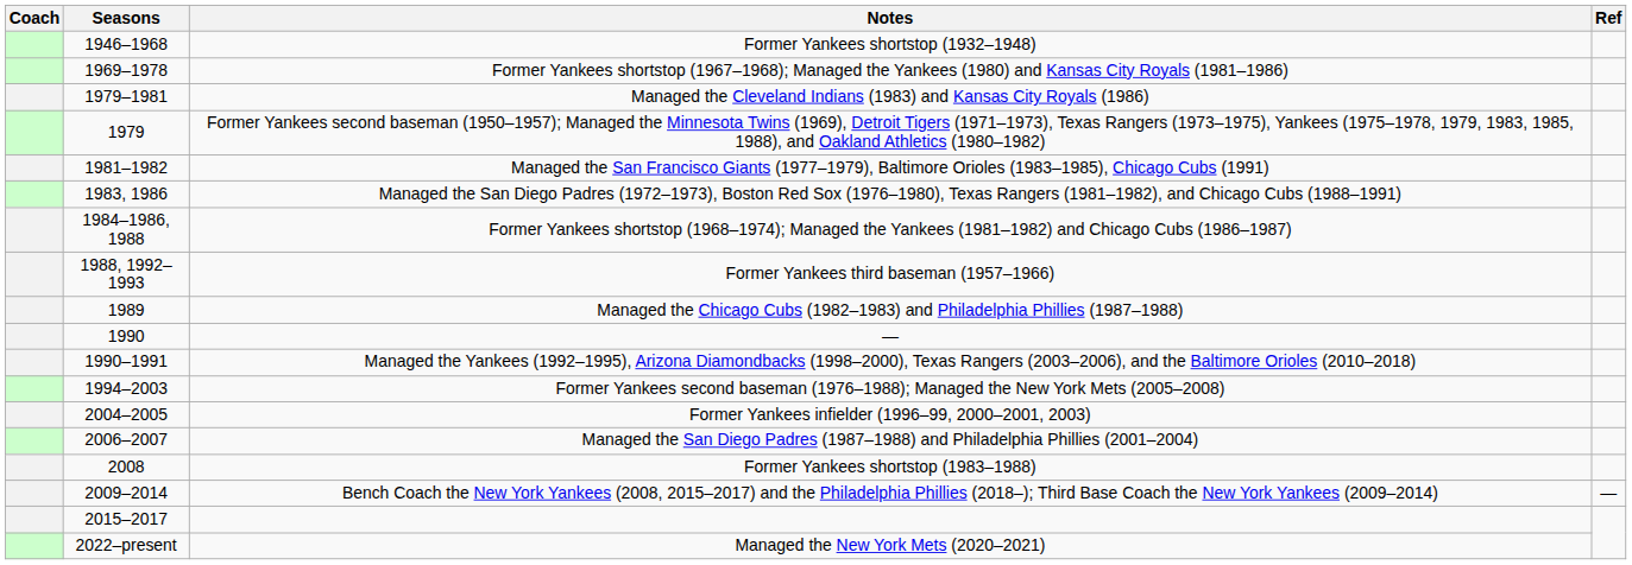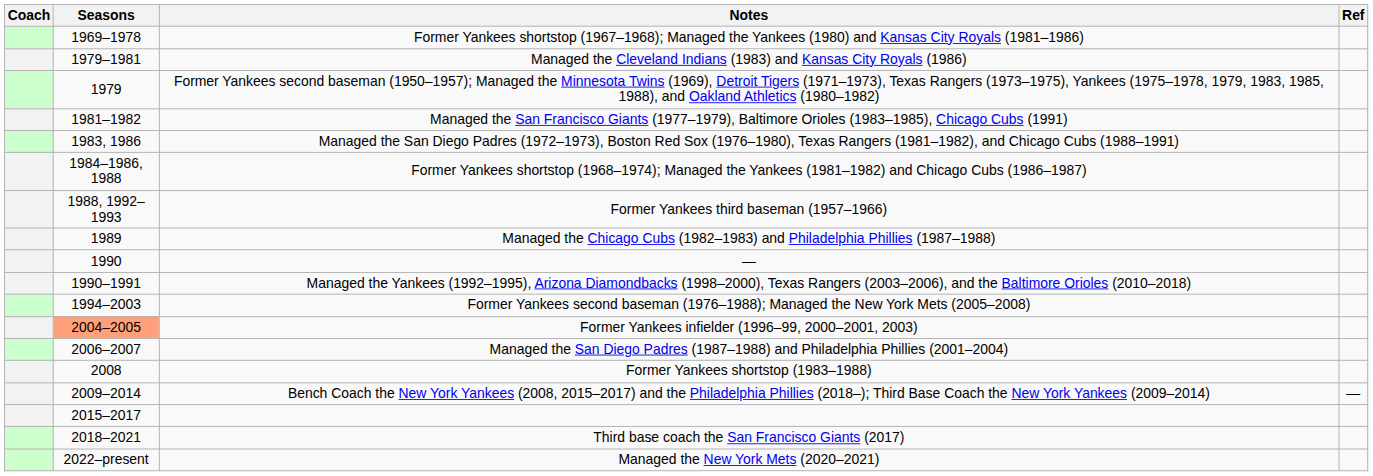 <table class="wikitable sortable plainrowheaders" style="text-align:center;">
 <tr>
 <th scope="col">Coach</th>
 <th scope="col">Seasons</th>
 <th scope="col" class="unsortable">Notes</th>
 <th scope="col" class="unsortable">Ref</th>
-</tr>
-<tr>
-<th scope="row" style="background-color:#ccffcc"></th>
-<td>1946–1968</td>
-<td>Former Yankees shortstop (1932–1948)</td>
-<td></td>
 </tr>
 <tr>
 <th scope="row" style="background-color:#ccffcc"></th>
 <td>1969–1978</td>
 <td>Former Yankees shortstop (1967–1968); Managed the Yankees (1980) and <a href='#'>Kansas City Royals</a> (1981–1986)</td>
 <td></td>
 </tr>
 <tr>
 <th scope="row"></th>
 <td>1979–1981</td>
 <td>Managed the <a href='#'>Cleveland Indians</a> (1983) and <a href='#'>Kansas City Royals</a> (1986)</td>
 <td></td>
 </tr>
 <tr>
 <th scope="row" style="background-color:#ccffcc"></th>
 <td>1979</td>
 <td>Former Yankees second baseman (1950–1957); Managed the <a href='#'>Minnesota Twins</a> (1969), <a href='#'>Detroit Tigers</a> (1971–1973), Texas Rangers (1973–1975), Yankees (1975–1978, 1979, 1983, 1985, 1988), and <a href='#'>Oakland Athletics</a> (1980–1982)</td>
 <td></td>
 </tr>
 <tr>
 <th scope="row"></th>
 <td>1981–1982</td>
 <td>Managed the <a href='#'>San Francisco Giants</a> (1977–1979), Baltimore Orioles (1983–1985), <a href='#'>Chicago Cubs</a> (1991)</td>
 <td></td>
 </tr>
 <tr>
 <th scope="row" style="background-color:#ccffcc"></th>
 <td>1983, 1986</td>
 <td>Managed the San Diego Padres (1972–1973), Boston Red Sox (1976–1980), Texas Rangers (1981–1982), and Chicago Cubs (1988–1991)</td>
 <td></td>
 </tr>
 <tr>
 <th scope="row"></th>
 <td>1984–1986, 1988</td>
 <td>Former Yankees shortstop (1968–1974);  Managed the Yankees (1981–1982) and Chicago Cubs (1986–1987)</td>
 <td></td>
 </tr>
 <tr>
 <th scope="row"></th>
 <td>1988, 1992–1993</td>
 <td>Former Yankees third baseman (1957–1966)</td>
 <td></td>
 </tr>
 <tr>
 <th scope="row"></th>
 <td>1989</td>
 <td>Managed the <a href='#'>Chicago Cubs</a> (1982–1983) and <a href='#'>Philadelphia Phillies</a> (1987–1988)</td>
 <td></td>
 </tr>
 <tr>
 <th scope="row"></th>
 <td>1990</td>
 <td>—</td>
 <td></td>
 </tr>
 <tr>
 <th scope="row"></th>
 <td>1990–1991</td>
 <td>Managed the Yankees (1992–1995), <a href='#'>Arizona Diamondbacks</a> (1998–2000), Texas Rangers (2003–2006), and the <a href='#'>Baltimore Orioles</a> (2010–2018) </td>
 <td></td>
 </tr>
 <tr>
 <th scope="row" style="background-color:#ccffcc"></th>
 <td>1994–2003</td>
 <td>Former Yankees second baseman (1976–1988); Managed the New York Mets (2005–2008)</td>
 <td></td>
 </tr>
 <tr>
 <th scope="row"></th>
-<td>2004–2005</td>
+<td style="background: lightsalmon;">2004–2005</td>
 <td>Former Yankees infielder (1996–99, 2000–2001, 2003)</td>
 <td></td>
 </tr>
 <tr>
 <th scope="row" style="background-color:#ccffcc"></th>
 <td>2006–2007</td>
 <td>Managed the <a href='#'>San Diego Padres</a> (1987–1988) and Philadelphia Phillies (2001–2004)</td>
 <td></td>
 </tr>
 <tr>
 <th scope="row"></th>
 <td>2008</td>
 <td>Former Yankees shortstop (1983–1988)</td>
 <td></td>
 </tr>
 <tr>
 <th scope="row"></th>
 <td>2009–2014</td>
 <td>Bench Coach the <a href='#'>New York Yankees</a> (2008, 2015–2017) and the <a href='#'>Philadelphia Phillies</a> (2018–); Third Base Coach the <a href='#'>New York Yankees</a> (2009–2014)</td>
 <td>—</td>
 </tr>
 <tr>
 <th scope="row"></th>
 <td>2015–2017</td>
 <td></td>
 </tr>
 <tr>
 <th scope="row" style="background-color:#ccffcc"></th>
+<td>2018–2021</td>
+<td>Third base coach the <a href='#'>San Francisco Giants</a> (2017)</td>
+<td></td>
+</tr>
+<tr>
+<th scope="row" style="background-color:#ccffcc"></th>
 <td>2022–present</td>
 <td>Managed the <a href='#'>New York Mets</a> (2020–2021)</td>
 </tr>
 </table>
